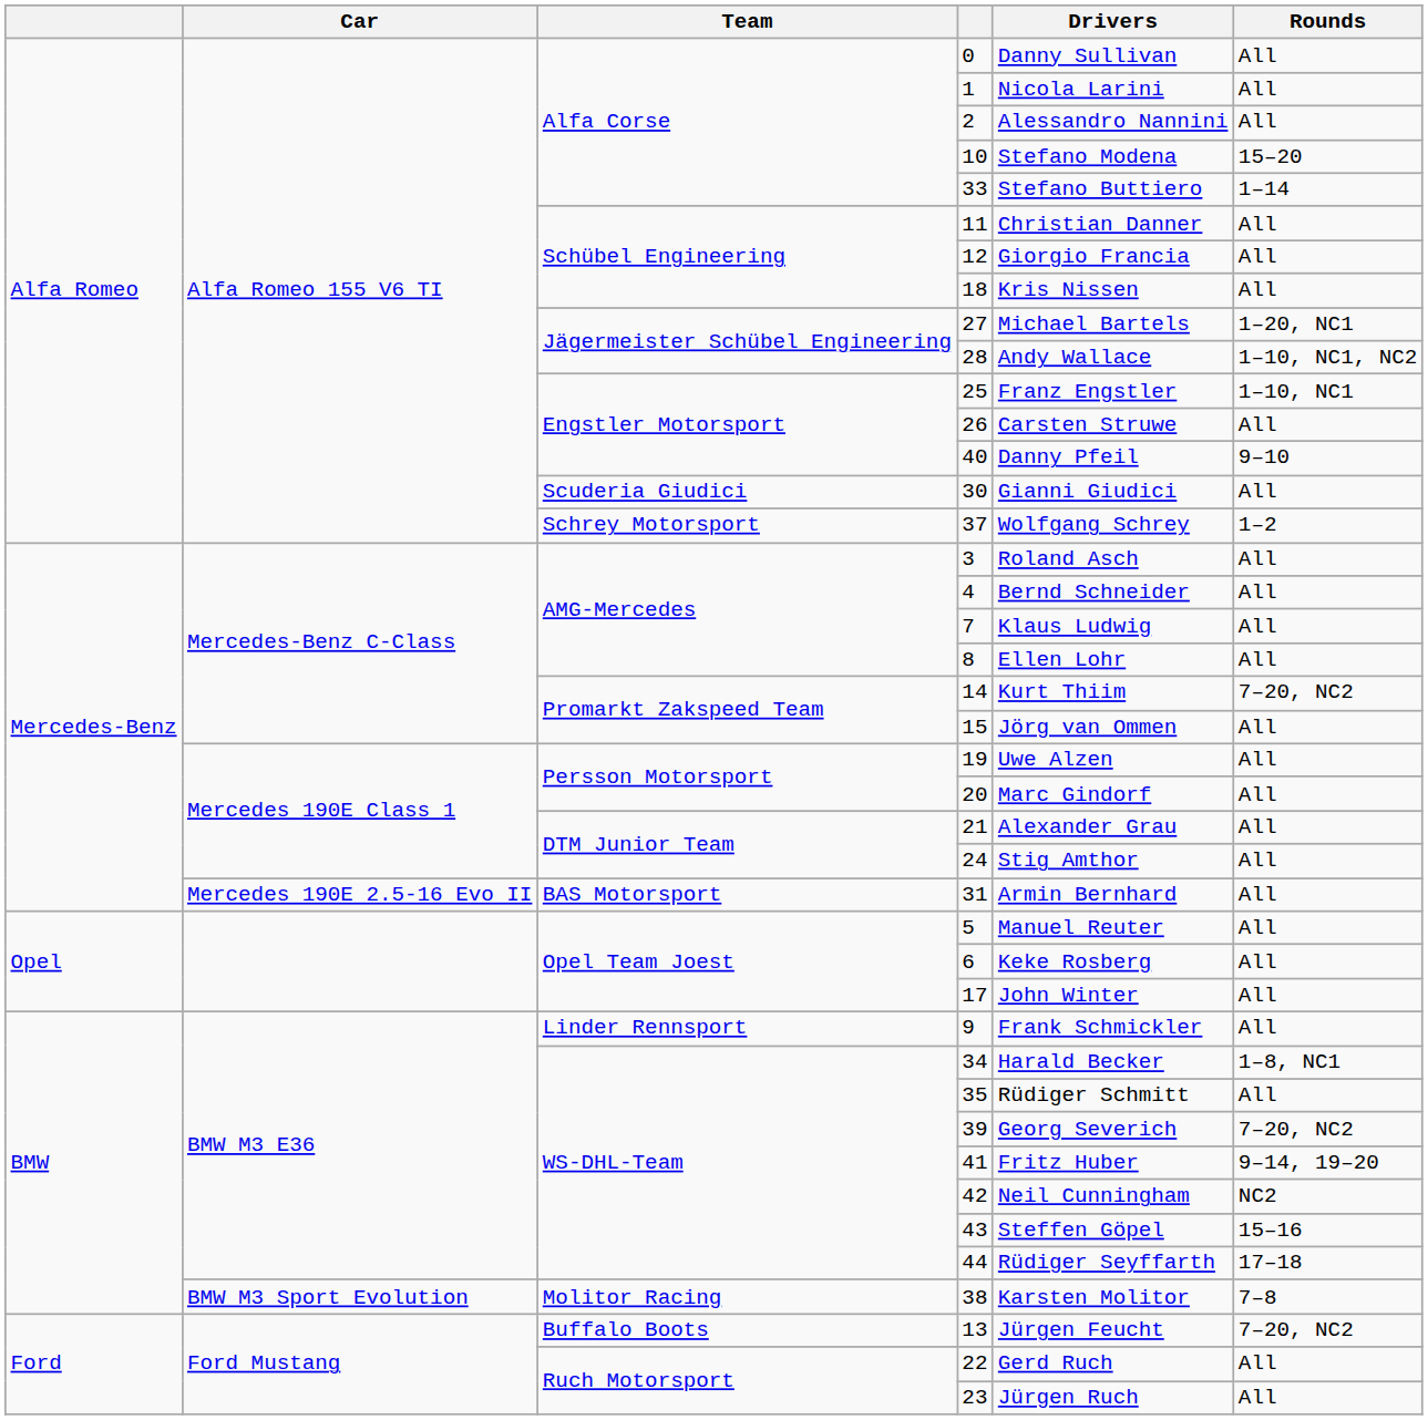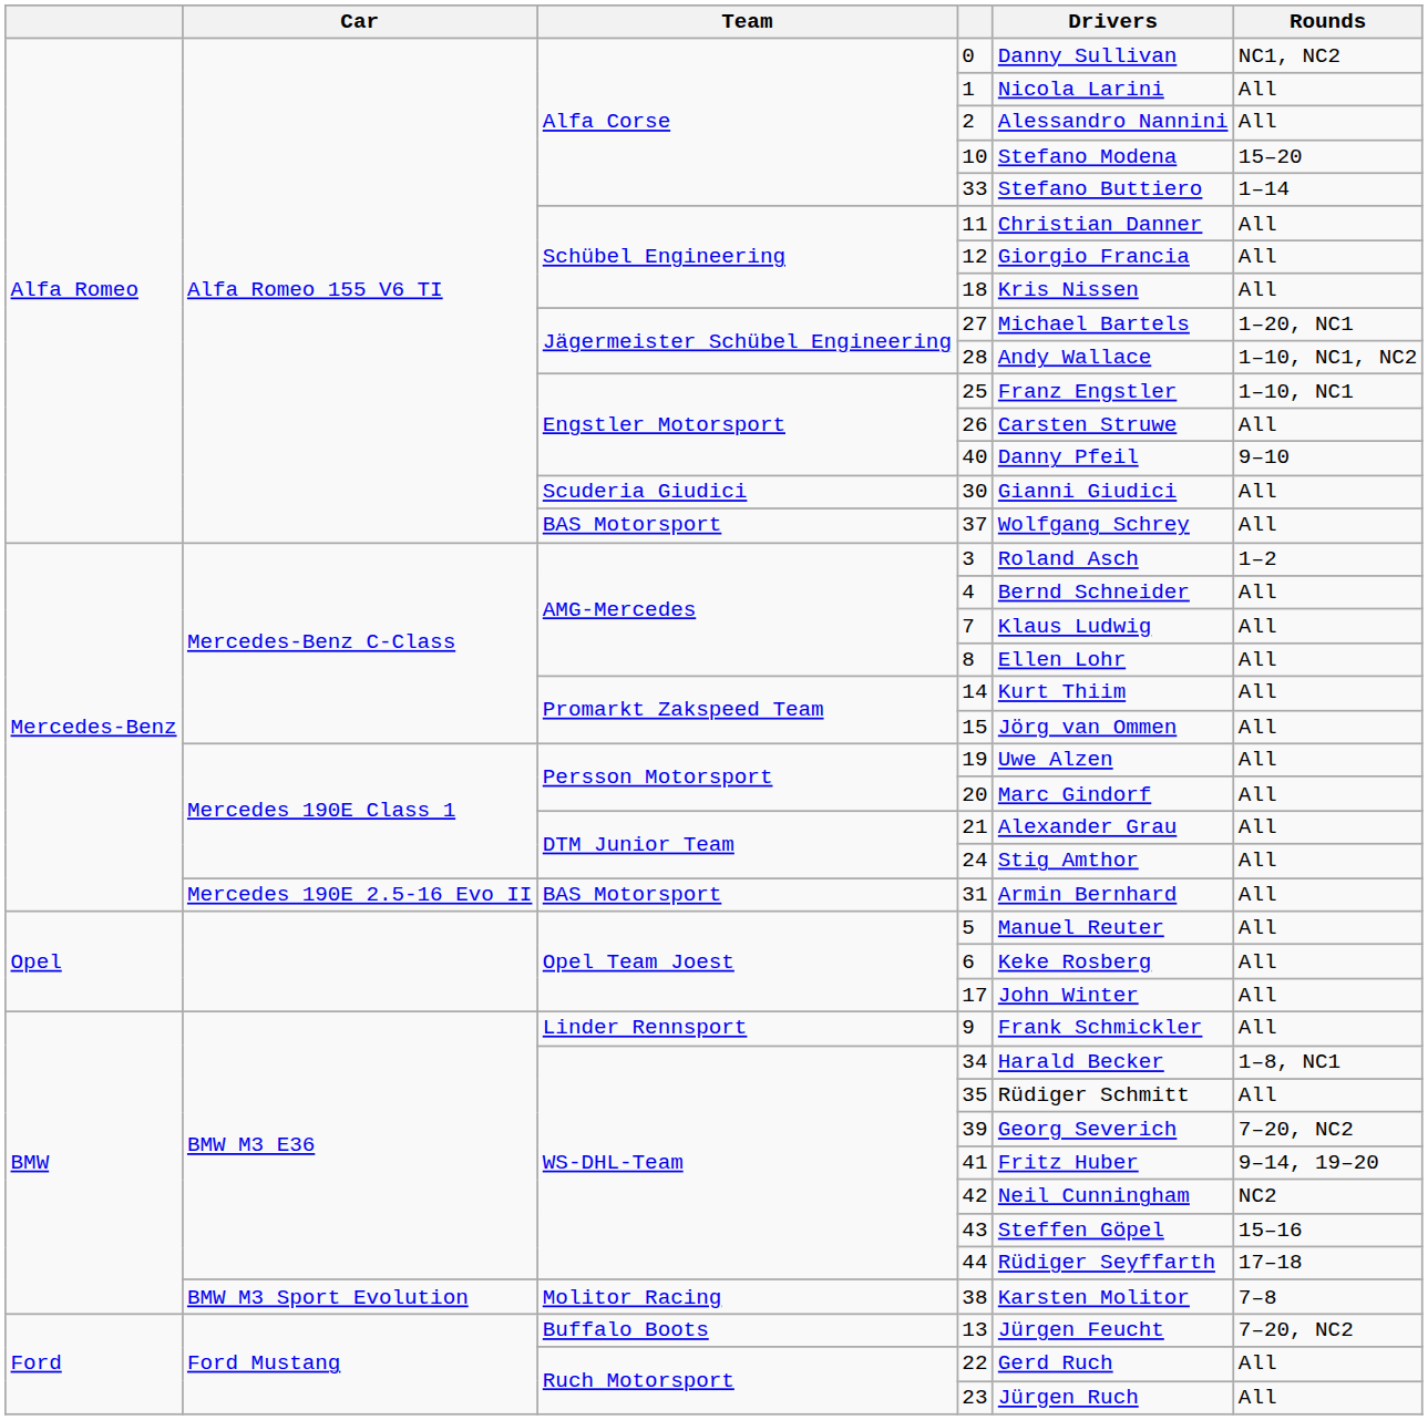 <table class="wikitable sortable" style="font-size: 85%">
 <tr>
 <th></th>
 <th>Car</th>
 <th>Team</th>
 <th></th>
 <th>Drivers</th>
 <th>Rounds</th>
 </tr>
 <tr>
 <td rowspan="15"><a href='#'>Alfa Romeo</a></td>
 <td rowspan="15"><a href='#'>Alfa Romeo 155 V6 TI</a></td>
 <td rowspan="5"> <a href='#'>Alfa Corse</a></td>
 <td>0</td>
 <td> <a href='#'>Danny Sullivan</a></td>
-<td>All</td>
+<td>NC1, NC2</td>
 </tr>
 <tr>
 <td>1</td>
 <td> <a href='#'>Nicola Larini</a></td>
 <td>All</td>
 </tr>
 <tr>
 <td>2</td>
 <td> <a href='#'>Alessandro Nannini</a></td>
 <td>All</td>
 </tr>
 <tr>
 <td>10</td>
 <td> <a href='#'>Stefano Modena</a></td>
 <td>15–20</td>
 </tr>
 <tr>
 <td>33</td>
 <td> <a href='#'>Stefano Buttiero</a></td>
 <td>1–14</td>
 </tr>
 <tr>
 <td rowspan="3"> <a href='#'>Schübel Engineering</a></td>
 <td>11</td>
 <td> <a href='#'>Christian Danner</a></td>
 <td>All</td>
 </tr>
 <tr>
 <td>12</td>
 <td> <a href='#'>Giorgio Francia</a></td>
 <td>All</td>
 </tr>
 <tr>
 <td>18</td>
 <td> <a href='#'>Kris Nissen</a></td>
 <td>All</td>
 </tr>
 <tr>
 <td rowspan="2"> <a href='#'>Jägermeister Schübel Engineering</a></td>
 <td>27</td>
 <td> <a href='#'>Michael Bartels</a></td>
 <td>1–20, NC1</td>
 </tr>
 <tr>
 <td>28</td>
 <td> <a href='#'>Andy Wallace</a></td>
 <td>1–10, NC1, NC2</td>
 </tr>
 <tr>
 <td rowspan="3"> <a href='#'>Engstler Motorsport</a></td>
 <td>25</td>
 <td> <a href='#'>Franz Engstler</a></td>
 <td>1–10, NC1</td>
 </tr>
 <tr>
 <td>26</td>
 <td> <a href='#'>Carsten Struwe</a></td>
 <td>All</td>
 </tr>
 <tr>
 <td>40</td>
 <td> <a href='#'>Danny Pfeil</a></td>
 <td>9–10</td>
 </tr>
 <tr>
 <td> <a href='#'>Scuderia Giudici</a></td>
 <td>30</td>
 <td> <a href='#'>Gianni Giudici</a></td>
 <td>All</td>
 </tr>
 <tr>
-<td> <a href='#'>Schrey Motorsport</a></td>
+<td> <a href='#'>BAS Motorsport</a></td>
 <td>37</td>
 <td> <a href='#'>Wolfgang Schrey</a></td>
-<td>1–2</td>
+<td>All</td>
 </tr>
 <tr>
 <td rowspan="11"><a href='#'>Mercedes-Benz</a></td>
 <td rowspan="6"><a href='#'>Mercedes-Benz C-Class</a></td>
 <td rowspan="4"> <a href='#'>AMG-Mercedes</a></td>
 <td>3</td>
 <td> <a href='#'>Roland Asch</a></td>
-<td>All</td>
+<td>1–2</td>
 </tr>
 <tr>
 <td>4</td>
 <td> <a href='#'>Bernd Schneider</a></td>
 <td>All</td>
 </tr>
 <tr>
 <td>7</td>
 <td> <a href='#'>Klaus Ludwig</a></td>
 <td>All</td>
 </tr>
 <tr>
 <td>8</td>
 <td> <a href='#'>Ellen Lohr</a></td>
 <td>All</td>
 </tr>
 <tr>
 <td rowspan="2"> <a href='#'>Promarkt Zakspeed Team</a></td>
 <td>14</td>
 <td> <a href='#'>Kurt Thiim</a></td>
-<td>7–20, NC2</td>
+<td>All</td>
 </tr>
 <tr>
 <td>15</td>
 <td> <a href='#'>Jörg van Ommen</a></td>
 <td>All</td>
 </tr>
 <tr>
 <td rowspan="4"><a href='#'>Mercedes 190E Class 1</a></td>
 <td rowspan="2"> <a href='#'>Persson Motorsport</a></td>
 <td>19</td>
 <td> <a href='#'>Uwe Alzen</a></td>
 <td>All</td>
 </tr>
 <tr>
 <td>20</td>
 <td> <a href='#'>Marc Gindorf</a></td>
 <td>All</td>
 </tr>
 <tr>
 <td rowspan="2"> <a href='#'>DTM Junior Team</a></td>
 <td>21</td>
 <td> <a href='#'>Alexander Grau</a></td>
 <td>All</td>
 </tr>
 <tr>
 <td>24</td>
 <td> <a href='#'>Stig Amthor</a></td>
 <td>All</td>
 </tr>
 <tr>
 <td><a href='#'>Mercedes 190E 2.5-16 Evo II</a></td>
 <td> <a href='#'>BAS Motorsport</a></td>
 <td>31</td>
 <td> <a href='#'>Armin Bernhard</a></td>
 <td>All</td>
 </tr>
 <tr>
 <td rowspan="3"><a href='#'>Opel</a></td>
 <td rowspan="3"></td>
 <td rowspan="3"> <a href='#'>Opel Team Joest</a></td>
 <td>5</td>
 <td> <a href='#'>Manuel Reuter</a></td>
 <td>All</td>
 </tr>
 <tr>
 <td>6</td>
 <td> <a href='#'>Keke Rosberg</a></td>
 <td>All</td>
 </tr>
 <tr>
 <td>17</td>
 <td> <a href='#'>John Winter</a></td>
 <td>All</td>
 </tr>
 <tr>
 <td rowspan="9"><a href='#'>BMW</a></td>
 <td rowspan="8"><a href='#'>BMW M3 E36</a></td>
 <td> <a href='#'>Linder Rennsport</a></td>
 <td>9</td>
 <td> <a href='#'>Frank Schmickler</a></td>
 <td>All</td>
 </tr>
 <tr>
 <td rowspan="7"> <a href='#'>WS-DHL-Team</a></td>
 <td>34</td>
 <td> <a href='#'>Harald Becker</a></td>
 <td>1–8, NC1</td>
 </tr>
 <tr>
 <td>35</td>
 <td> Rüdiger Schmitt</td>
 <td>All</td>
 </tr>
 <tr>
 <td>39</td>
 <td> <a href='#'>Georg Severich</a></td>
 <td>7–20, NC2</td>
 </tr>
 <tr>
 <td>41</td>
 <td> <a href='#'>Fritz Huber</a></td>
 <td>9–14, 19–20</td>
 </tr>
 <tr>
 <td>42</td>
 <td> <a href='#'>Neil Cunningham</a></td>
 <td>NC2</td>
 </tr>
 <tr>
 <td>43</td>
 <td> <a href='#'>Steffen Göpel</a></td>
 <td>15–16</td>
 </tr>
 <tr>
 <td>44</td>
 <td> <a href='#'>Rüdiger Seyffarth</a></td>
 <td>17–18</td>
 </tr>
 <tr>
 <td><a href='#'>BMW M3 Sport Evolution</a></td>
 <td> <a href='#'>Molitor Racing</a></td>
 <td>38</td>
 <td> <a href='#'>Karsten Molitor</a></td>
 <td>7–8</td>
 </tr>
 <tr>
 <td rowspan="3"><a href='#'>Ford</a></td>
 <td rowspan="3"><a href='#'>Ford Mustang</a></td>
 <td> <a href='#'>Buffalo Boots</a></td>
 <td>13</td>
 <td> <a href='#'>Jürgen Feucht</a></td>
 <td>7–20, NC2</td>
 </tr>
 <tr>
 <td rowspan="2"> <a href='#'>Ruch Motorsport</a></td>
 <td>22</td>
 <td> <a href='#'>Gerd Ruch</a></td>
 <td>All</td>
 </tr>
 <tr>
 <td>23</td>
 <td> <a href='#'>Jürgen Ruch</a></td>
 <td>All</td>
 </tr>
 </table>
